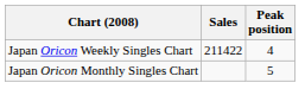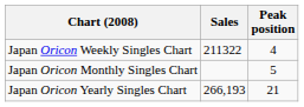 <table class="wikitable sortable">
 <tr>
 <th>Chart (2008)</th>
 <th>Sales</th>
 <th>Peak<br>position</th>
 </tr>
 <tr>
 <td>Japan <em><a href='#'>Oricon</a></em> Weekly Singles Chart</td>
-<td>211422</td>
+<td>211322</td>
 <td align="center">4</td>
 </tr>
 <tr>
 <td>Japan <em>Oricon</em> Monthly Singles Chart</td>
 <td></td>
 <td align="center">5</td>
 </tr>
+<tr>
+<td>Japan <em>Oricon</em> Yearly Singles Chart</td>
+<td>266,193</td>
+<td align="center">21</td>
+</tr>
 </table>
